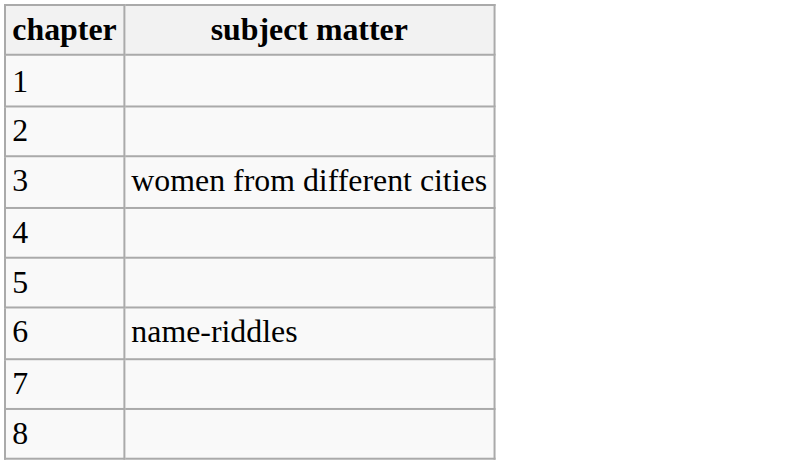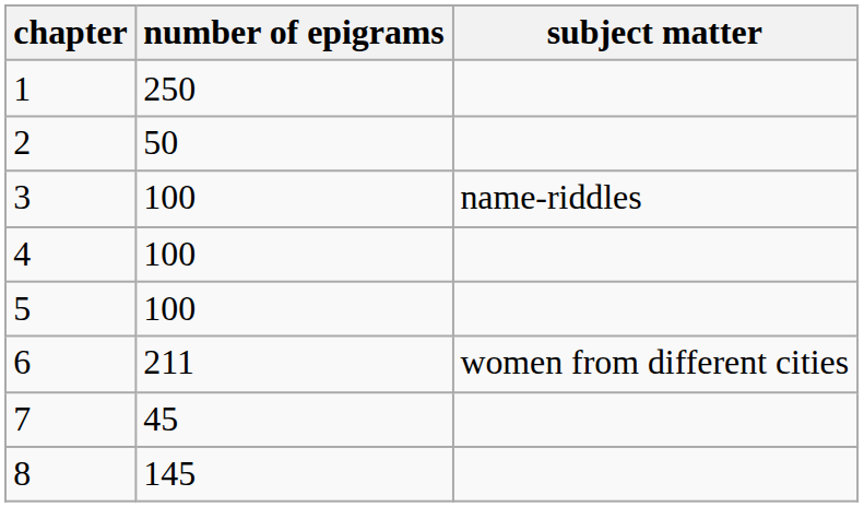 <table class="wikitable">
 <tr>
 <th>chapter</th>
+<th>number of epigrams</th>
 <th>subject matter</th>
 </tr>
 <tr>
 <td>1</td>
+<td>250</td>
 <td></td>
 </tr>
 <tr>
 <td>2</td>
+<td>50</td>
 <td></td>
 </tr>
 <tr>
 <td>3</td>
-<td>women from different cities</td>
+<td>100</td>
+<td>name-riddles</td>
 </tr>
 <tr>
 <td>4</td>
+<td>100</td>
 <td></td>
 </tr>
 <tr>
 <td>5</td>
+<td>100</td>
 <td></td>
 </tr>
 <tr>
 <td>6</td>
-<td>name-riddles</td>
+<td>211</td>
+<td>women from different cities</td>
 </tr>
 <tr>
 <td>7</td>
+<td>45</td>
 <td></td>
 </tr>
 <tr>
 <td>8</td>
+<td>145</td>
 <td></td>
 </tr>
 </table>
